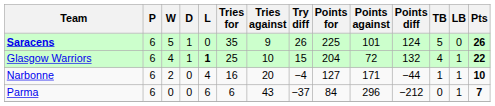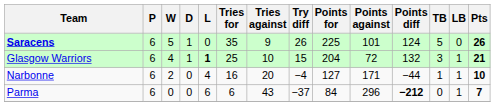 <table class="wikitable" style="text-align: center;">
 <tr>
 <th width="200">Team</th>
 <th width="20">P</th>
 <th width="20">W</th>
 <th width="20">D</th>
 <th width="20">L</th>
 <th width="20">Tries for</th>
 <th width="20">Tries against</th>
 <th width="20">Try diff</th>
 <th width="20">Points for</th>
 <th width="20">Points against</th>
 <th width="25">Points diff</th>
 <th width="20">TB</th>
 <th width="20">LB</th>
 <th width="20">Pts</th>
 </tr>
 <tr bgcolor="#ccffcc">
 <td align=left> <strong><a href='#'>Saracens</a></strong></td>
 <td>6</td>
 <td>5</td>
 <td>1</td>
 <td>0</td>
 <td>35</td>
 <td>9</td>
 <td>26</td>
 <td>225</td>
 <td>101</td>
 <td>124</td>
 <td>5</td>
 <td>0</td>
 <td><strong>26</strong></td>
 </tr>
 <tr bgcolor="#ccffcc">
 <td align=left> <a href='#'>Glasgow Warriors</a></td>
 <td>6</td>
 <td>4</td>
 <td>1</td>
 <td><strong>1</strong></td>
 <td>25</td>
 <td>10</td>
 <td>15</td>
 <td>204</td>
 <td>72</td>
 <td>132</td>
-<td>4</td>
+<td>3</td>
 <td>1</td>
-<td><strong>22</strong></td>
+<td><strong>21</strong></td>
 </tr>
 <tr>
 <td align=left> <a href='#'>Narbonne</a></td>
 <td>6</td>
 <td>2</td>
 <td>0</td>
 <td>4</td>
 <td>16</td>
 <td>20</td>
 <td>−4</td>
 <td>127</td>
 <td>171</td>
 <td>−44</td>
 <td>1</td>
 <td>1</td>
 <td><strong>10</strong></td>
 </tr>
 <tr>
 <td align=left> <a href='#'>Parma</a></td>
 <td>6</td>
 <td>0</td>
 <td>0</td>
 <td>6</td>
 <td>6</td>
 <td>43</td>
 <td>−37</td>
 <td>84</td>
 <td>296</td>
-<td>−212</td>
+<td><strong>−212</strong></td>
 <td>0</td>
 <td>1</td>
 <td><strong>7</strong></td>
 </tr>
 <tr>
 </tr>
 </table>
